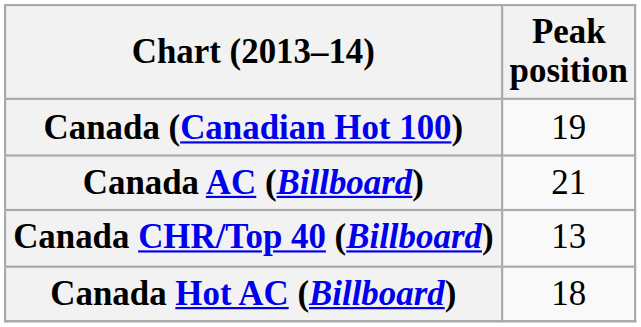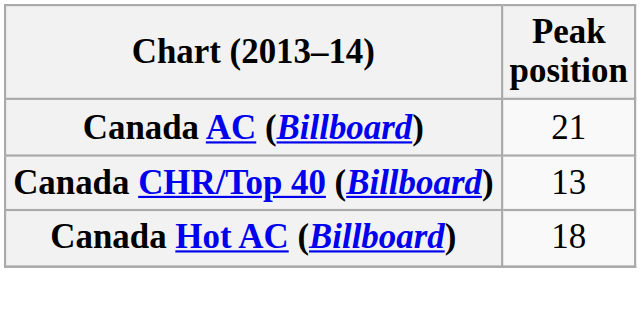 <table class="wikitable sortable plainrowheaders" style="text-align:center;">
 <tr>
 <th scope="col">Chart (2013–14)</th>
 <th scope="col">Peak<br>position</th>
-</tr>
-<tr>
-<th scope="row">Canada (<a href='#'>Canadian Hot 100</a>)</th>
-<td>19</td>
 </tr>
 <tr>
 <th scope="row">Canada <a href='#'>AC</a> (<em><a href='#'>Billboard</a></em>)</th>
 <td>21</td>
 </tr>
 <tr>
 <th scope="row">Canada <a href='#'>CHR/Top 40</a> (<em><a href='#'>Billboard</a></em>)</th>
 <td>13</td>
 </tr>
 <tr>
 <th scope="row">Canada <a href='#'>Hot AC</a> (<em><a href='#'>Billboard</a></em>)</th>
 <td>18</td>
 </tr>
 <tr>
 </tr>
 </table>
